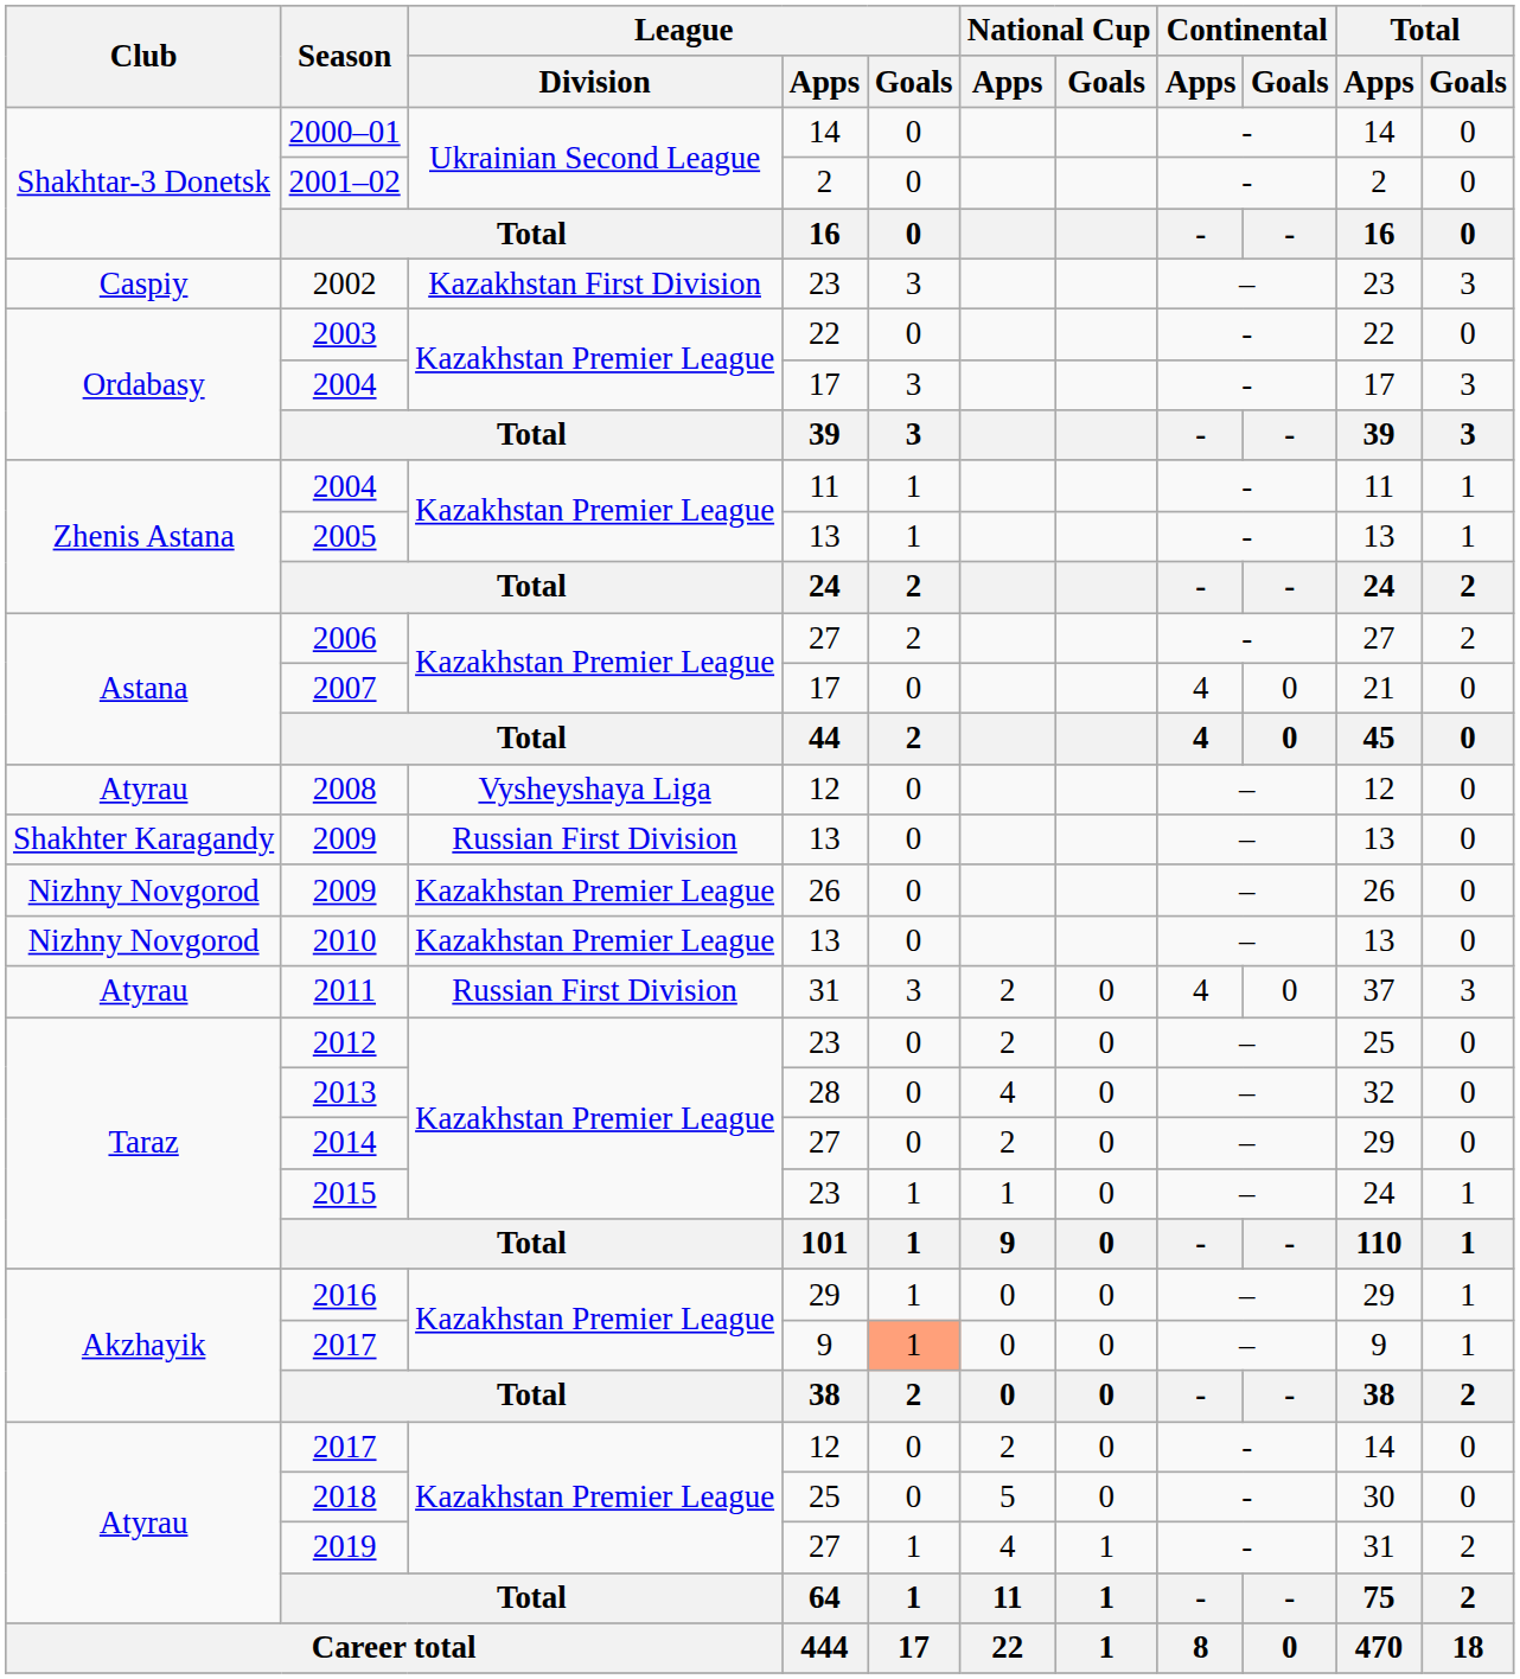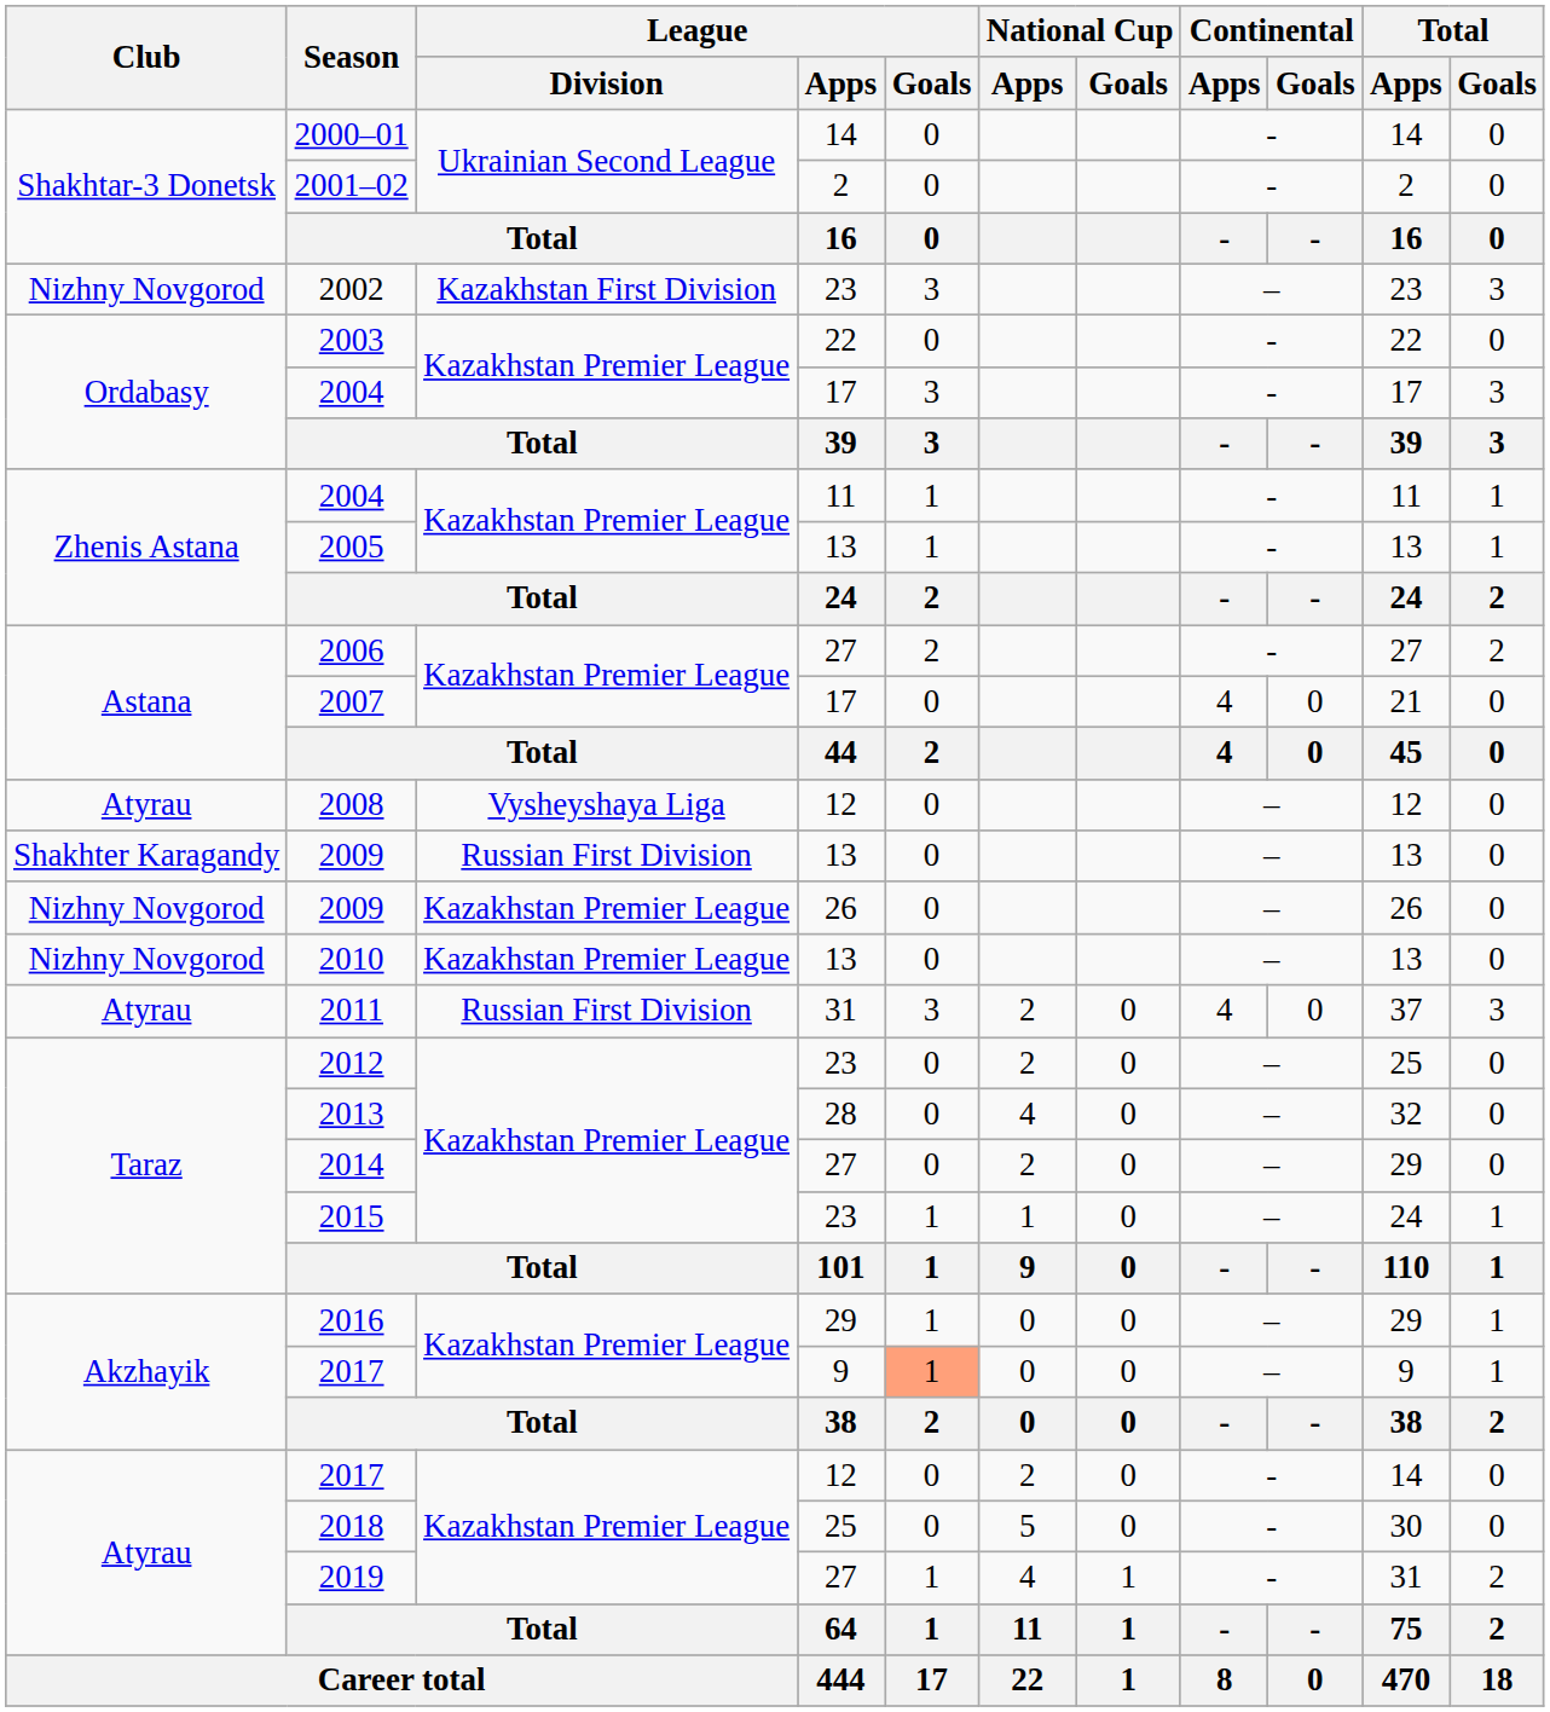 <table class="wikitable" style="text-align: center;">
 <tr>
 <th rowspan="2">Club</th>
 <th rowspan="2">Season</th>
 <th colspan="3">League</th>
 <th colspan="2">National Cup</th>
 <th colspan="2">Continental</th>
 <th colspan="2">Total</th>
 </tr>
 <tr>
 <th>Division</th>
 <th>Apps</th>
 <th>Goals</th>
 <th>Apps</th>
 <th>Goals</th>
 <th>Apps</th>
 <th>Goals</th>
 <th>Apps</th>
 <th>Goals</th>
 </tr>
 <tr>
 <td rowspan="3" valign="center"><a href='#'>Shakhtar-3 Donetsk</a></td>
 <td><a href='#'>2000–01</a></td>
 <td rowspan="2" valign="center"><a href='#'>Ukrainian Second League</a></td>
 <td>14</td>
 <td>0</td>
 <td></td>
 <td></td>
 <td colspan="2">-</td>
 <td>14</td>
 <td>0</td>
 </tr>
 <tr>
 <td><a href='#'>2001–02</a></td>
 <td>2</td>
 <td>0</td>
 <td></td>
 <td></td>
 <td colspan="2">-</td>
 <td>2</td>
 <td>0</td>
 </tr>
 <tr>
 <th colspan="2">Total</th>
 <th>16</th>
 <th>0</th>
 <th></th>
 <th></th>
 <th>-</th>
 <th>-</th>
 <th>16</th>
 <th>0</th>
 </tr>
 <tr>
-<td valign="center"><a href='#'>Caspiy</a></td>
+<td valign="center"><a href='#'>Nizhny Novgorod</a></td>
 <td>2002</td>
 <td><a href='#'>Kazakhstan First Division</a></td>
 <td>23</td>
 <td>3</td>
 <td></td>
 <td></td>
 <td colspan="2">–</td>
 <td>23</td>
 <td>3</td>
 </tr>
 <tr>
 <td rowspan="3" valign="center"><a href='#'>Ordabasy</a></td>
 <td><a href='#'>2003</a></td>
 <td rowspan="2" valign="center"><a href='#'>Kazakhstan Premier League</a></td>
 <td>22</td>
 <td>0</td>
 <td></td>
 <td></td>
 <td colspan="2">-</td>
 <td>22</td>
 <td>0</td>
 </tr>
 <tr>
 <td><a href='#'>2004</a></td>
 <td>17</td>
 <td>3</td>
 <td></td>
 <td></td>
 <td colspan="2">-</td>
 <td>17</td>
 <td>3</td>
 </tr>
 <tr>
 <th colspan="2">Total</th>
 <th>39</th>
 <th>3</th>
 <th></th>
 <th></th>
 <th>-</th>
 <th>-</th>
 <th>39</th>
 <th>3</th>
 </tr>
 <tr>
 <td rowspan="3" valign="center"><a href='#'>Zhenis Astana</a></td>
 <td><a href='#'>2004</a></td>
 <td rowspan="2" valign="center"><a href='#'>Kazakhstan Premier League</a></td>
 <td>11</td>
 <td>1</td>
 <td></td>
 <td></td>
 <td colspan="2">-</td>
 <td>11</td>
 <td>1</td>
 </tr>
 <tr>
 <td><a href='#'>2005</a></td>
 <td>13</td>
 <td>1</td>
 <td></td>
 <td></td>
 <td colspan="2">-</td>
 <td>13</td>
 <td>1</td>
 </tr>
 <tr>
 <th colspan="2">Total</th>
 <th>24</th>
 <th>2</th>
 <th></th>
 <th></th>
 <th>-</th>
 <th>-</th>
 <th>24</th>
 <th>2</th>
 </tr>
 <tr>
 <td rowspan="3" valign="center"><a href='#'>Astana</a></td>
 <td><a href='#'>2006</a></td>
 <td rowspan="2" valign="center"><a href='#'>Kazakhstan Premier League</a></td>
 <td>27</td>
 <td>2</td>
 <td></td>
 <td></td>
 <td colspan="2">-</td>
 <td>27</td>
 <td>2</td>
 </tr>
 <tr>
 <td><a href='#'>2007</a></td>
 <td>17</td>
 <td>0</td>
 <td></td>
 <td></td>
 <td>4</td>
 <td>0</td>
 <td>21</td>
 <td>0</td>
 </tr>
 <tr>
 <th colspan="2">Total</th>
 <th>44</th>
 <th>2</th>
 <th></th>
 <th></th>
 <th>4</th>
 <th>0</th>
 <th>45</th>
 <th>0</th>
 </tr>
 <tr>
 <td valign="center"><a href='#'>Atyrau</a></td>
 <td><a href='#'>2008</a></td>
 <td><a href='#'>Vysheyshaya Liga</a></td>
 <td>12</td>
 <td>0</td>
 <td></td>
 <td></td>
 <td colspan="2">–</td>
 <td>12</td>
 <td>0</td>
 </tr>
 <tr>
 <td valign="center"><a href='#'>Shakhter Karagandy</a></td>
 <td><a href='#'>2009</a></td>
 <td><a href='#'>Russian First Division</a></td>
 <td>13</td>
 <td>0</td>
 <td></td>
 <td></td>
 <td colspan="2">–</td>
 <td>13</td>
 <td>0</td>
 </tr>
 <tr>
 <td valign="center"><a href='#'>Nizhny Novgorod</a></td>
 <td><a href='#'>2009</a></td>
 <td><a href='#'>Kazakhstan Premier League</a></td>
 <td>26</td>
 <td>0</td>
 <td></td>
 <td></td>
 <td colspan="2">–</td>
 <td>26</td>
 <td>0</td>
 </tr>
 <tr>
 <td valign="center"><a href='#'>Nizhny Novgorod</a></td>
 <td><a href='#'>2010</a></td>
 <td><a href='#'>Kazakhstan Premier League</a></td>
 <td>13</td>
 <td>0</td>
 <td></td>
 <td></td>
 <td colspan="2">–</td>
 <td>13</td>
 <td>0</td>
 </tr>
 <tr>
 <td valign="center"><a href='#'>Atyrau</a></td>
 <td><a href='#'>2011</a></td>
 <td><a href='#'>Russian First Division</a></td>
 <td>31</td>
 <td>3</td>
 <td>2</td>
 <td>0</td>
 <td>4</td>
 <td>0</td>
 <td>37</td>
 <td>3</td>
 </tr>
 <tr>
 <td rowspan="5" valign="center"><a href='#'>Taraz</a></td>
 <td><a href='#'>2012</a></td>
 <td rowspan="4" valign="center"><a href='#'>Kazakhstan Premier League</a></td>
 <td>23</td>
 <td>0</td>
 <td>2</td>
 <td>0</td>
 <td colspan="2">–</td>
 <td>25</td>
 <td>0</td>
 </tr>
 <tr>
 <td><a href='#'>2013</a></td>
 <td>28</td>
 <td>0</td>
 <td>4</td>
 <td>0</td>
 <td colspan="2">–</td>
 <td>32</td>
 <td>0</td>
 </tr>
 <tr>
 <td><a href='#'>2014</a></td>
 <td>27</td>
 <td>0</td>
 <td>2</td>
 <td>0</td>
 <td colspan="2">–</td>
 <td>29</td>
 <td>0</td>
 </tr>
 <tr>
 <td><a href='#'>2015</a></td>
 <td>23</td>
 <td>1</td>
 <td>1</td>
 <td>0</td>
 <td colspan="2">–</td>
 <td>24</td>
 <td>1</td>
 </tr>
 <tr>
 <th colspan="2">Total</th>
 <th>101</th>
 <th>1</th>
 <th>9</th>
 <th>0</th>
 <th>-</th>
 <th>-</th>
 <th>110</th>
 <th>1</th>
 </tr>
 <tr>
 <td rowspan="3" valign="center"><a href='#'>Akzhayik</a></td>
 <td><a href='#'>2016</a></td>
 <td rowspan="2" valign="center"><a href='#'>Kazakhstan Premier League</a></td>
 <td>29</td>
 <td>1</td>
 <td>0</td>
 <td>0</td>
 <td colspan="2">–</td>
 <td>29</td>
 <td>1</td>
 </tr>
 <tr>
 <td><a href='#'>2017</a></td>
 <td>9</td>
 <td style="background: lightsalmon;">1</td>
 <td>0</td>
 <td>0</td>
 <td colspan="2">–</td>
 <td>9</td>
 <td>1</td>
 </tr>
 <tr>
 <th colspan="2">Total</th>
 <th>38</th>
 <th>2</th>
 <th>0</th>
 <th>0</th>
 <th>-</th>
 <th>-</th>
 <th>38</th>
 <th>2</th>
 </tr>
 <tr>
 <td rowspan="4" valign="center"><a href='#'>Atyrau</a></td>
 <td><a href='#'>2017</a></td>
 <td rowspan="3" valign="center"><a href='#'>Kazakhstan Premier League</a></td>
 <td>12</td>
 <td>0</td>
 <td>2</td>
 <td>0</td>
 <td colspan="2">-</td>
 <td>14</td>
 <td>0</td>
 </tr>
 <tr>
 <td><a href='#'>2018</a></td>
 <td>25</td>
 <td>0</td>
 <td>5</td>
 <td>0</td>
 <td colspan="2">-</td>
 <td>30</td>
 <td>0</td>
 </tr>
 <tr>
 <td><a href='#'>2019</a></td>
 <td>27</td>
 <td>1</td>
 <td>4</td>
 <td>1</td>
 <td colspan="2">-</td>
 <td>31</td>
 <td>2</td>
 </tr>
 <tr>
 <th colspan="2">Total</th>
 <th>64</th>
 <th>1</th>
 <th>11</th>
 <th>1</th>
 <th>-</th>
 <th>-</th>
 <th>75</th>
 <th>2</th>
 </tr>
 <tr>
 <th colspan="3">Career total</th>
 <th>444</th>
 <th>17</th>
 <th>22</th>
 <th>1</th>
 <th>8</th>
 <th>0</th>
 <th>470</th>
 <th>18</th>
 </tr>
 </table>
